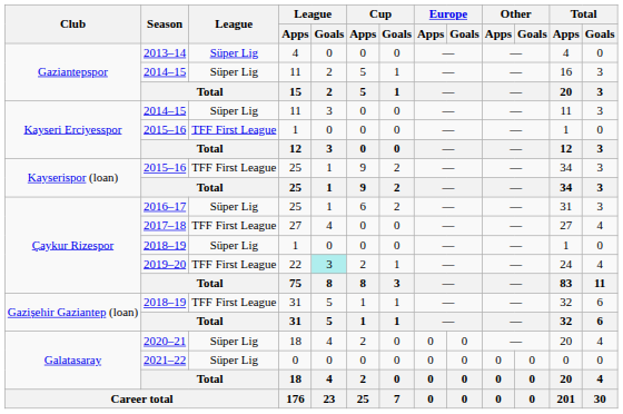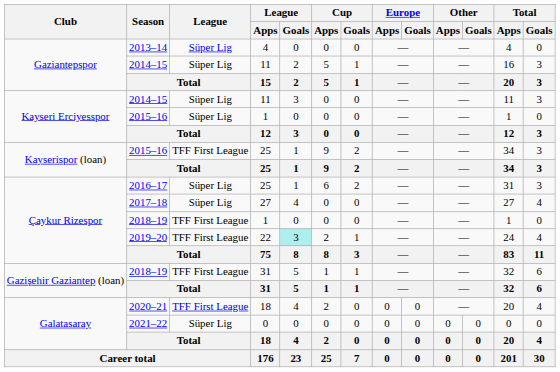 <table class="wikitable" style="text-align: center;">
 <tr>
 <th rowspan="2">Club</th>
 <th rowspan="2">Season</th>
 <th rowspan="2">League</th>
 <th colspan="2">League</th>
 <th colspan="2">Cup</th>
 <th colspan="2"><a href='#'>Europe</a></th>
 <th colspan="2">Other</th>
 <th colspan="2">Total</th>
 </tr>
 <tr>
 <th>Apps</th>
 <th>Goals</th>
 <th>Apps</th>
 <th>Goals</th>
 <th>Apps</th>
 <th>Goals</th>
 <th>Apps</th>
 <th>Goals</th>
 <th>Apps</th>
 <th>Goals</th>
 </tr>
 <tr>
 <td rowspan="3"><a href='#'>Gaziantepspor</a></td>
 <td><a href='#'>2013–14</a></td>
 <td><a href='#'>Süper Lig</a></td>
 <td>4</td>
 <td>0</td>
 <td>0</td>
 <td>0</td>
 <td colspan="2">—</td>
 <td colspan="2">—</td>
 <td>4</td>
 <td>0</td>
 </tr>
 <tr>
 <td><a href='#'>2014–15</a></td>
 <td>Süper Lig</td>
 <td>11</td>
 <td>2</td>
 <td>5</td>
 <td>1</td>
 <td colspan="2">—</td>
 <td colspan="2">—</td>
 <td>16</td>
 <td>3</td>
 </tr>
 <tr>
 <th colspan="2">Total</th>
 <th>15</th>
 <th>2</th>
 <th>5</th>
 <th>1</th>
 <th colspan="2">—</th>
 <th colspan="2">—</th>
 <th>20</th>
 <th>3</th>
 </tr>
 <tr>
 <td rowspan="3"><a href='#'>Kayseri Erciyesspor</a></td>
 <td><a href='#'>2014–15</a></td>
 <td>Süper Lig</td>
 <td>11</td>
 <td>3</td>
 <td>0</td>
 <td>0</td>
 <td colspan="2">—</td>
 <td colspan="2">—</td>
 <td>11</td>
 <td>3</td>
 </tr>
 <tr>
 <td><a href='#'>2015–16</a></td>
-<td><a href='#'>TFF First League</a></td>
+<td>Süper Lig</td>
 <td>1</td>
 <td>0</td>
 <td>0</td>
 <td>0</td>
 <td colspan="2">—</td>
 <td colspan="2">—</td>
 <td>1</td>
 <td>0</td>
 </tr>
 <tr>
 <th colspan="2">Total</th>
 <th>12</th>
 <th>3</th>
 <th>0</th>
 <th>0</th>
 <th colspan="2">—</th>
 <th colspan="2">—</th>
 <th>12</th>
 <th>3</th>
 </tr>
 <tr>
 <td rowspan="2"><a href='#'>Kayserispor</a> (loan)</td>
 <td><a href='#'>2015–16</a></td>
 <td>TFF First League</td>
 <td>25</td>
 <td>1</td>
 <td>9</td>
 <td>2</td>
 <td colspan="2">—</td>
 <td colspan="2">—</td>
 <td>34</td>
 <td>3</td>
 </tr>
 <tr>
 <th colspan="2">Total</th>
 <th>25</th>
 <th>1</th>
 <th>9</th>
 <th>2</th>
 <th colspan="2">—</th>
 <th colspan="2">—</th>
 <th>34</th>
 <th>3</th>
 </tr>
 <tr>
 <td rowspan="5"><a href='#'>Çaykur Rizespor</a></td>
 <td><a href='#'>2016–17</a></td>
 <td>Süper Lig</td>
 <td>25</td>
 <td>1</td>
 <td>6</td>
 <td>2</td>
 <td colspan="2">—</td>
 <td colspan="2">—</td>
 <td>31</td>
 <td>3</td>
 </tr>
 <tr>
 <td><a href='#'>2017–18</a></td>
-<td>TFF First League</td>
+<td>Süper Lig</td>
 <td>27</td>
 <td>4</td>
 <td>0</td>
 <td>0</td>
 <td colspan="2">—</td>
 <td colspan="2">—</td>
 <td>27</td>
 <td>4</td>
 </tr>
 <tr>
 <td><a href='#'>2018–19</a></td>
-<td>Süper Lig</td>
+<td>TFF First League</td>
 <td>1</td>
 <td>0</td>
 <td>0</td>
 <td>0</td>
 <td colspan="2">—</td>
 <td colspan="2">—</td>
 <td>1</td>
 <td>0</td>
 </tr>
 <tr>
 <td><a href='#'>2019–20</a></td>
 <td>TFF First League</td>
 <td>22</td>
 <td style="background: paleturquoise;">3</td>
 <td>2</td>
 <td>1</td>
 <td colspan="2">—</td>
 <td colspan="2">—</td>
 <td>24</td>
 <td>4</td>
 </tr>
 <tr>
 <th colspan="2">Total</th>
 <th>75</th>
 <th>8</th>
 <th>8</th>
 <th>3</th>
 <th colspan="2">—</th>
 <th colspan="2">—</th>
 <th>83</th>
 <th>11</th>
 </tr>
 <tr>
 <td rowspan="2"><a href='#'>Gazişehir Gaziantep</a> (loan)</td>
 <td><a href='#'>2018–19</a></td>
 <td>TFF First League</td>
 <td>31</td>
 <td>5</td>
 <td>1</td>
 <td>1</td>
 <td colspan="2">—</td>
 <td colspan="2">—</td>
 <td>32</td>
 <td>6</td>
 </tr>
 <tr>
 <th colspan="2">Total</th>
 <th>31</th>
 <th>5</th>
 <th>1</th>
 <th>1</th>
 <th colspan="2">—</th>
 <th colspan="2">—</th>
 <th>32</th>
 <th>6</th>
 </tr>
 <tr>
 <td rowspan="3"><a href='#'>Galatasaray</a></td>
 <td><a href='#'>2020–21</a></td>
-<td>Süper Lig</td>
+<td><a href='#'>TFF First League</a></td>
 <td>18</td>
 <td>4</td>
 <td>2</td>
 <td>0</td>
 <td>0</td>
 <td>0</td>
 <td colspan="2">—</td>
 <td>20</td>
 <td>4</td>
 </tr>
 <tr>
 <td><a href='#'>2021–22</a></td>
 <td>Süper Lig</td>
 <td>0</td>
 <td>0</td>
 <td>0</td>
 <td>0</td>
 <td>0</td>
 <td>0</td>
 <td>0</td>
 <td>0</td>
 <td>0</td>
 <td>0</td>
 </tr>
 <tr>
 <th colspan="2">Total</th>
 <th>18</th>
 <th>4</th>
 <th>2</th>
 <th>0</th>
 <th>0</th>
 <th>0</th>
 <th>0</th>
 <th>0</th>
 <th>20</th>
 <th>4</th>
 </tr>
 <tr>
 <th colspan="3">Career total</th>
 <th>176</th>
 <th>23</th>
 <th>25</th>
 <th>7</th>
 <th>0</th>
 <th>0</th>
 <th>0</th>
 <th>0</th>
 <th>201</th>
 <th>30</th>
 </tr>
 </table>
